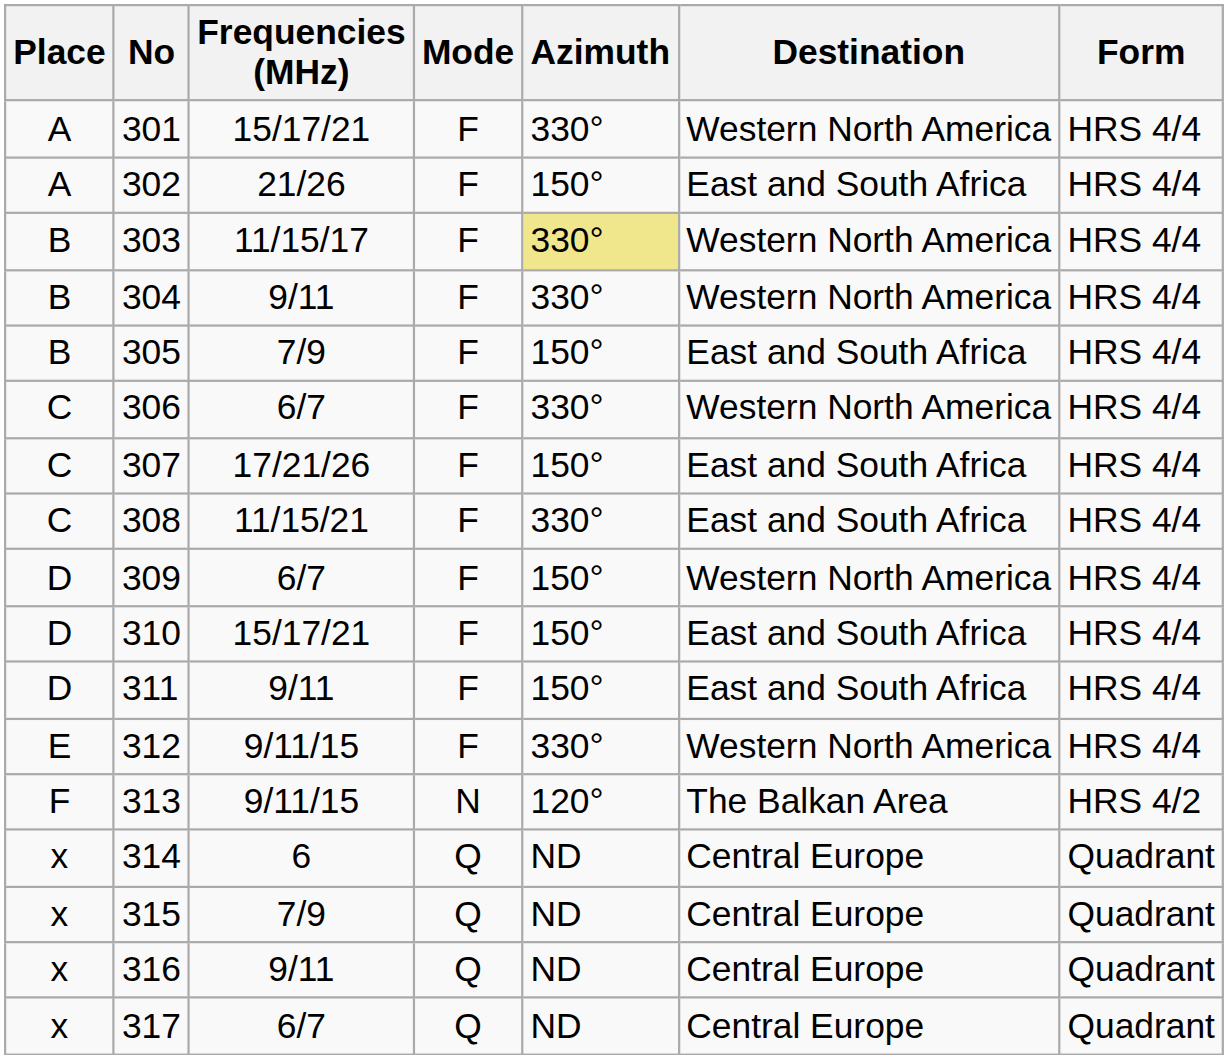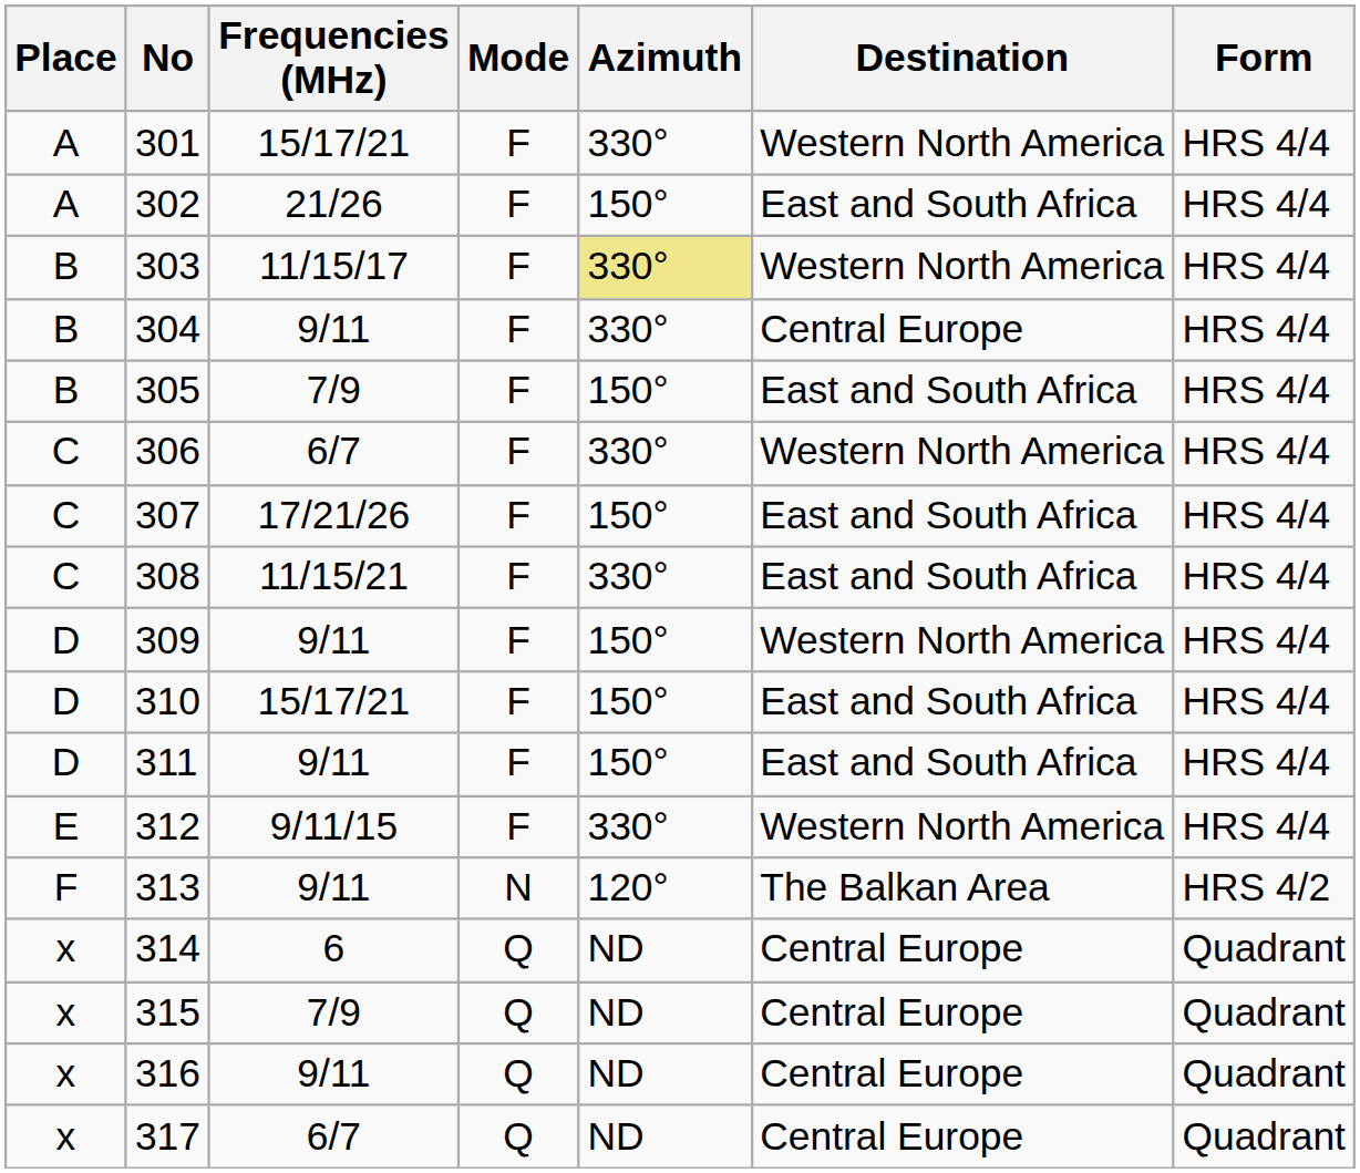 <table class="wikitable toptextcells">
 <tr>
 <th>Place</th>
 <th>No</th>
 <th>Frequencies<br>(MHz)</th>
 <th>Mode</th>
 <th>Azimuth</th>
 <th>Destination</th>
 <th>Form</th>
 </tr>
 <tr>
 <td align="center">A</td>
 <td>301</td>
 <td align="center">15/17/21</td>
 <td align="center">F</td>
 <td>330°</td>
 <td>Western North America</td>
 <td>HRS 4/4</td>
 </tr>
 <tr>
 <td align="center">A</td>
 <td>302</td>
 <td align="center">21/26</td>
 <td align="center">F</td>
 <td>150°</td>
 <td>East and South Africa</td>
 <td>HRS 4/4</td>
 </tr>
 <tr>
 <td align="center">B</td>
 <td>303</td>
 <td align="center">11/15/17</td>
 <td align="center">F</td>
 <td style="background: khaki;">330°</td>
 <td>Western North America</td>
 <td>HRS 4/4</td>
 </tr>
 <tr>
 <td align="center">B</td>
 <td>304</td>
 <td align="center">9/11</td>
 <td align="center">F</td>
 <td>330°</td>
-<td>Western North America</td>
+<td>Central Europe</td>
 <td>HRS 4/4</td>
 </tr>
 <tr>
 <td align="center">B</td>
 <td>305</td>
 <td align="center">7/9</td>
 <td align="center">F</td>
 <td>150°</td>
 <td>East and South Africa</td>
 <td>HRS 4/4</td>
 </tr>
 <tr>
 <td align="center">C</td>
 <td>306</td>
 <td align="center">6/7</td>
 <td align="center">F</td>
 <td>330°</td>
 <td>Western North America</td>
 <td>HRS 4/4</td>
 </tr>
 <tr>
 <td align="center">C</td>
 <td>307</td>
 <td align="center">17/21/26</td>
 <td align="center">F</td>
 <td>150°</td>
 <td>East and South Africa</td>
 <td>HRS 4/4</td>
 </tr>
 <tr>
 <td align="center">C</td>
 <td>308</td>
 <td align="center">11/15/21</td>
 <td align="center">F</td>
 <td>330°</td>
 <td>East and South Africa</td>
 <td>HRS 4/4</td>
 </tr>
 <tr>
 <td align="center">D</td>
 <td>309</td>
-<td align="center">6/7</td>
+<td align="center">9/11</td>
 <td align="center">F</td>
 <td>150°</td>
 <td>Western North America</td>
 <td>HRS 4/4</td>
 </tr>
 <tr>
 <td align="center">D</td>
 <td>310</td>
 <td align="center">15/17/21</td>
 <td align="center">F</td>
 <td>150°</td>
 <td>East and South Africa</td>
 <td>HRS 4/4</td>
 </tr>
 <tr>
 <td align="center">D</td>
 <td>311</td>
 <td align="center">9/11</td>
 <td align="center">F</td>
 <td>150°</td>
 <td>East and South Africa</td>
 <td>HRS 4/4</td>
 </tr>
 <tr>
 <td align="center">E</td>
 <td>312</td>
 <td align="center">9/11/15</td>
 <td align="center">F</td>
 <td>330°</td>
 <td>Western North America</td>
 <td>HRS 4/4</td>
 </tr>
 <tr>
 <td align="center">F</td>
 <td>313</td>
-<td align="center">9/11/15</td>
+<td align="center">9/11</td>
 <td align="center">N</td>
 <td>120°</td>
 <td>The Balkan Area</td>
 <td>HRS 4/2</td>
 </tr>
 <tr>
 <td align="center">x</td>
 <td>314</td>
 <td align="center">6</td>
 <td align="center">Q</td>
 <td>ND</td>
 <td>Central Europe</td>
 <td>Quadrant</td>
 </tr>
 <tr>
 <td align="center">x</td>
 <td>315</td>
 <td align="center">7/9</td>
 <td align="center">Q</td>
 <td>ND</td>
 <td>Central Europe</td>
 <td>Quadrant</td>
 </tr>
 <tr>
 <td align="center">x</td>
 <td>316</td>
 <td align="center">9/11</td>
 <td align="center">Q</td>
 <td>ND</td>
 <td>Central Europe</td>
 <td>Quadrant</td>
 </tr>
 <tr>
 <td align="center">x</td>
 <td>317</td>
 <td align="center">6/7</td>
 <td align="center">Q</td>
 <td>ND</td>
 <td>Central Europe</td>
 <td>Quadrant</td>
 </tr>
 <tr>
 </tr>
 </table>
